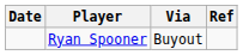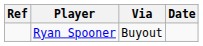 <table class="wikitable">
 <tr>
-<th>Date</th>
+<th>Ref</th>
 <th>Player</th>
 <th>Via</th>
-<th>Ref</th>
+<th>Date</th>
 </tr>
 <tr>
 <td></td>
 <td><a href='#'>Ryan Spooner</a></td>
 <td>Buyout</td>
 <td></td>
 </tr>
 </table>
